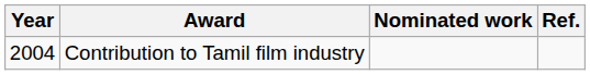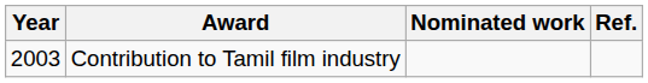 <table class="wikitable">
 <tr>
 <th>Year</th>
 <th>Award</th>
 <th>Nominated work</th>
 <th>Ref.</th>
 </tr>
 <tr>
-<td>2004</td>
+<td>2003</td>
 <td>Contribution to Tamil film industry</td>
 <td></td>
 <td></td>
 </tr>
 </table>
